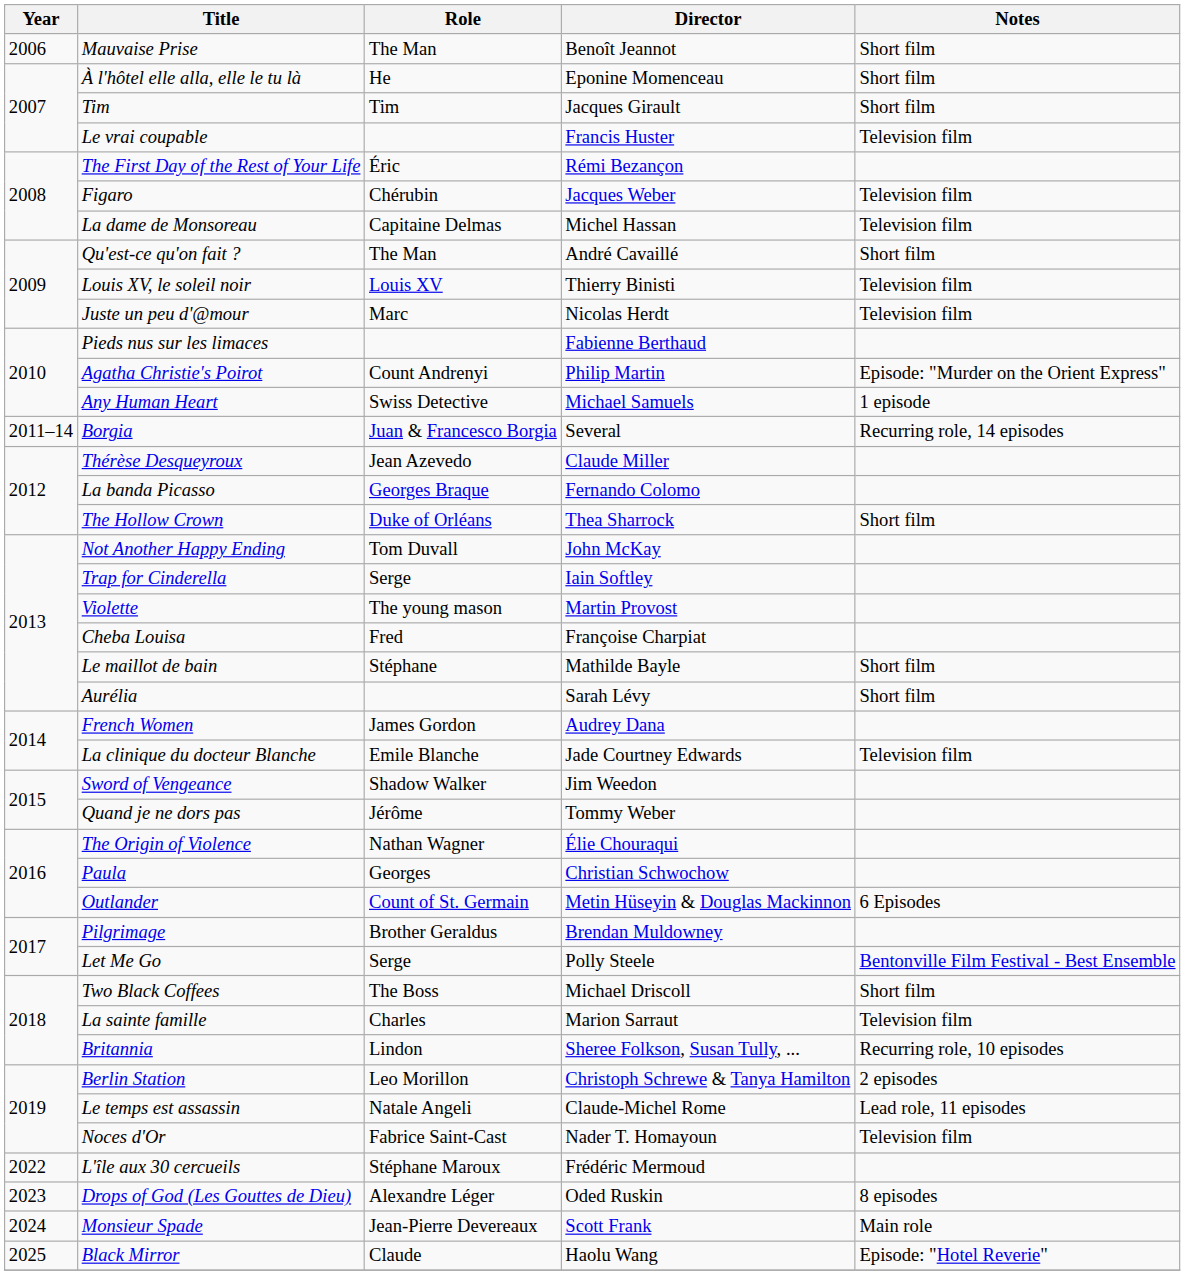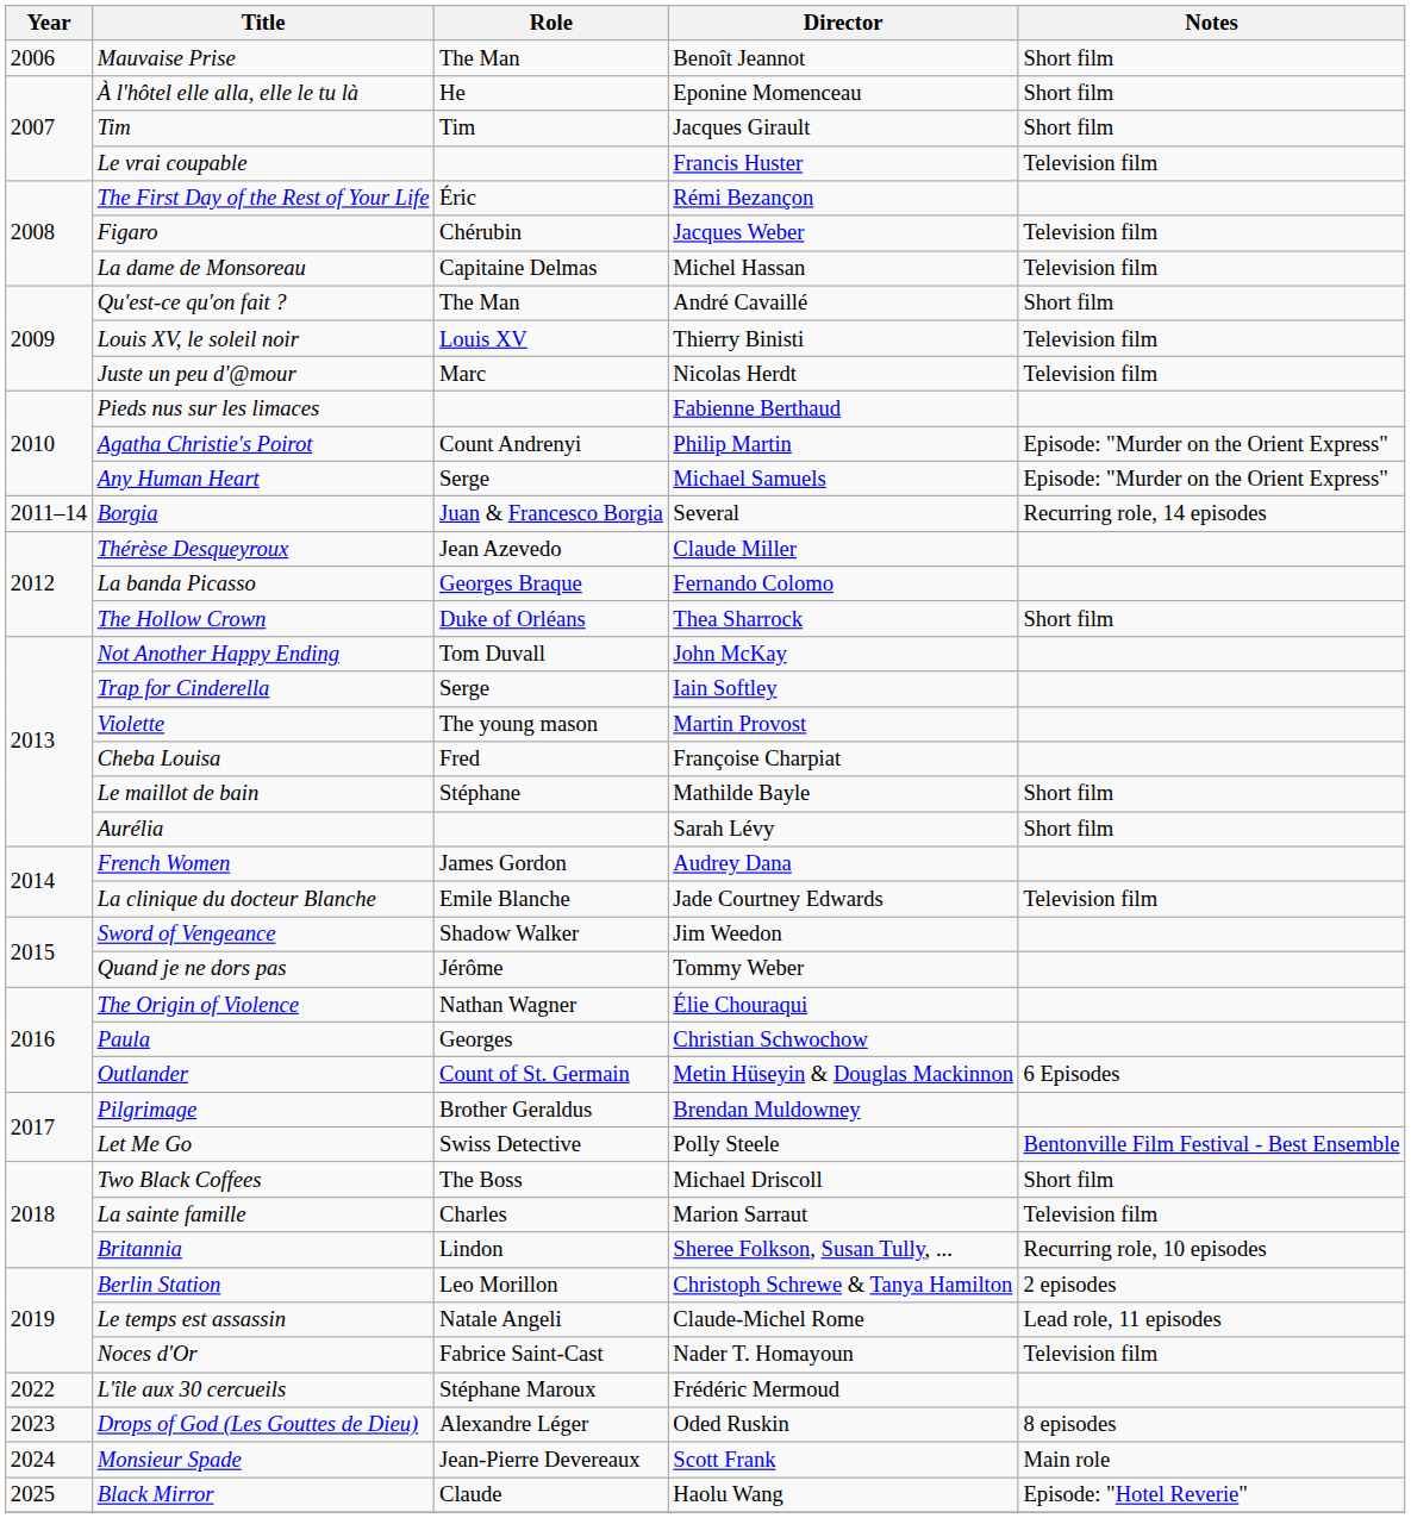 <table class="wikitable sortable">
 <tr>
 <th>Year</th>
 <th>Title</th>
 <th>Role</th>
 <th>Director</th>
 <th class="unsortable">Notes</th>
 </tr>
 <tr>
 <td rowspan=1>2006</td>
 <td><em>Mauvaise Prise</em></td>
 <td>The Man</td>
 <td>Benoît Jeannot</td>
 <td>Short film</td>
 </tr>
 <tr>
 <td rowspan=3>2007</td>
 <td><em>À l'hôtel elle alla, elle le tu là</em></td>
 <td>He</td>
 <td>Eponine Momenceau</td>
 <td>Short film</td>
 </tr>
 <tr>
 <td><em>Tim</em></td>
 <td>Tim</td>
 <td>Jacques Girault</td>
 <td>Short film</td>
 </tr>
 <tr>
 <td><em>Le vrai coupable</em></td>
 <td></td>
 <td><a href='#'>Francis Huster</a></td>
 <td>Television film</td>
 </tr>
 <tr>
 <td rowspan=3>2008</td>
 <td><em><a href='#'>The First Day of the Rest of Your Life</a></em></td>
 <td>Éric</td>
 <td><a href='#'>Rémi Bezançon</a></td>
 <td></td>
 </tr>
 <tr>
 <td><em>Figaro</em></td>
 <td>Chérubin</td>
 <td><a href='#'>Jacques Weber</a></td>
 <td>Television film</td>
 </tr>
 <tr>
 <td><em>La dame de Monsoreau</em></td>
 <td>Capitaine Delmas</td>
 <td>Michel Hassan</td>
 <td>Television film</td>
 </tr>
 <tr>
 <td rowspan=3>2009</td>
 <td><em>Qu'est-ce qu'on fait ?</em></td>
 <td>The Man</td>
 <td>André Cavaillé</td>
 <td>Short film</td>
 </tr>
 <tr>
 <td><em>Louis XV, le soleil noir</em></td>
 <td><a href='#'>Louis XV</a></td>
 <td>Thierry Binisti</td>
 <td>Television film</td>
 </tr>
 <tr>
 <td><em>Juste un peu d'@mour</em></td>
 <td>Marc</td>
 <td>Nicolas Herdt</td>
 <td>Television film</td>
 </tr>
 <tr>
 <td rowspan=3>2010</td>
 <td><em>Pieds nus sur les limaces</em></td>
 <td></td>
 <td><a href='#'>Fabienne Berthaud</a></td>
 <td></td>
 </tr>
 <tr>
 <td><em><a href='#'>Agatha Christie's Poirot</a></em></td>
 <td>Count Andrenyi</td>
 <td><a href='#'>Philip Martin</a></td>
 <td>Episode: "Murder on the Orient Express"</td>
 </tr>
 <tr>
 <td><em><a href='#'>Any Human Heart</a></em></td>
-<td>Swiss Detective</td>
+<td>Serge</td>
 <td><a href='#'>Michael Samuels</a></td>
-<td>1 episode</td>
+<td>Episode: "Murder on the Orient Express"</td>
 </tr>
 <tr>
 <td rowspan=1>2011–14</td>
 <td><em><a href='#'>Borgia</a></em></td>
 <td><a href='#'>Juan</a> & <a href='#'>Francesco Borgia</a></td>
 <td>Several</td>
 <td>Recurring role, 14 episodes</td>
 </tr>
 <tr>
 <td rowspan=3>2012</td>
 <td><em><a href='#'>Thérèse Desqueyroux</a></em></td>
 <td>Jean Azevedo</td>
 <td><a href='#'>Claude Miller</a></td>
 <td></td>
 </tr>
 <tr>
 <td><em>La banda Picasso</em></td>
 <td><a href='#'>Georges Braque</a></td>
 <td><a href='#'>Fernando Colomo</a></td>
 <td></td>
 </tr>
 <tr>
 <td><em><a href='#'>The Hollow Crown</a></em></td>
 <td><a href='#'>Duke of Orléans</a></td>
 <td><a href='#'>Thea Sharrock</a></td>
 <td>Short film</td>
 </tr>
 <tr>
 <td rowspan=6>2013</td>
 <td><em><a href='#'>Not Another Happy Ending</a></em></td>
 <td>Tom Duvall</td>
 <td><a href='#'>John McKay</a></td>
 <td></td>
 </tr>
 <tr>
 <td><em><a href='#'>Trap for Cinderella</a></em></td>
 <td>Serge</td>
 <td><a href='#'>Iain Softley</a></td>
 <td></td>
 </tr>
 <tr>
 <td><em><a href='#'>Violette</a></em></td>
 <td>The young mason</td>
 <td><a href='#'>Martin Provost</a></td>
 <td></td>
 </tr>
 <tr>
 <td><em>Cheba Louisa</em></td>
 <td>Fred</td>
 <td>Françoise Charpiat</td>
 <td></td>
 </tr>
 <tr>
 <td><em>Le maillot de bain</em></td>
 <td>Stéphane</td>
 <td>Mathilde Bayle</td>
 <td>Short film</td>
 </tr>
 <tr>
 <td><em>Aurélia</em></td>
 <td></td>
 <td>Sarah Lévy</td>
 <td>Short film</td>
 </tr>
 <tr>
 <td rowspan=2>2014</td>
 <td><em><a href='#'>French Women</a></em></td>
 <td>James Gordon</td>
 <td><a href='#'>Audrey Dana</a></td>
 <td></td>
 </tr>
 <tr>
 <td><em>La clinique du docteur Blanche</em></td>
 <td>Emile Blanche</td>
 <td>Jade Courtney Edwards</td>
 <td>Television film</td>
 </tr>
 <tr>
 <td rowspan=2>2015</td>
 <td><em><a href='#'>Sword of Vengeance</a></em></td>
 <td>Shadow Walker</td>
 <td>Jim Weedon</td>
 <td></td>
 </tr>
 <tr>
 <td><em>Quand je ne dors pas</em></td>
 <td>Jérôme</td>
 <td>Tommy Weber</td>
 <td></td>
 </tr>
 <tr>
 <td rowspan=3>2016</td>
 <td><em><a href='#'>The Origin of Violence</a></em></td>
 <td>Nathan Wagner</td>
 <td><a href='#'>Élie Chouraqui</a></td>
 <td></td>
 </tr>
 <tr>
 <td><em><a href='#'>Paula</a></em></td>
 <td>Georges</td>
 <td><a href='#'>Christian Schwochow</a></td>
 <td></td>
 </tr>
 <tr>
 <td><em><a href='#'>Outlander</a></em></td>
 <td><a href='#'>Count of St. Germain</a></td>
 <td><a href='#'>Metin Hüseyin</a> & <a href='#'>Douglas Mackinnon</a></td>
 <td>6 Episodes</td>
 </tr>
 <tr>
 <td rowspan=2>2017</td>
 <td><em><a href='#'>Pilgrimage</a></em></td>
 <td>Brother Geraldus</td>
 <td><a href='#'>Brendan Muldowney</a></td>
 <td></td>
 </tr>
 <tr>
 <td><em>Let Me Go</em></td>
-<td>Serge</td>
+<td>Swiss Detective</td>
 <td>Polly Steele</td>
 <td><a href='#'>Bentonville Film Festival - Best Ensemble</a></td>
 </tr>
 <tr>
 <td rowspan=3>2018</td>
 <td><em>Two Black Coffees</em></td>
 <td>The Boss</td>
 <td>Michael Driscoll</td>
 <td>Short film</td>
 </tr>
 <tr>
 <td><em>La sainte famille</em></td>
 <td>Charles</td>
 <td>Marion Sarraut</td>
 <td>Television film</td>
 </tr>
 <tr>
 <td><em><a href='#'>Britannia</a></em></td>
 <td>Lindon</td>
 <td><a href='#'>Sheree Folkson</a>, <a href='#'>Susan Tully</a>, ...</td>
 <td>Recurring role, 10 episodes</td>
 </tr>
 <tr>
 <td rowspan="3">2019</td>
 <td><em><a href='#'>Berlin Station</a></em></td>
 <td>Leo Morillon</td>
 <td><a href='#'>Christoph Schrewe</a> & <a href='#'>Tanya Hamilton</a></td>
 <td>2 episodes</td>
 </tr>
 <tr>
 <td><em>Le temps est assassin</em></td>
 <td>Natale Angeli</td>
 <td>Claude-Michel Rome</td>
 <td>Lead role, 11 episodes</td>
 </tr>
 <tr>
 <td><em>Noces d'Or</em></td>
 <td>Fabrice Saint-Cast</td>
 <td>Nader T. Homayoun</td>
 <td>Television film</td>
 </tr>
 <tr>
 <td rowspan=1>2022</td>
 <td><em>L'île aux 30 cercueils</em></td>
 <td>Stéphane Maroux</td>
 <td>Frédéric Mermoud</td>
 <td></td>
 </tr>
 <tr>
 <td rowspan=1>2023</td>
 <td><em><a href='#'>Drops of God (Les Gouttes de Dieu)</a></em></td>
 <td>Alexandre Léger</td>
 <td>Oded Ruskin</td>
 <td>8 episodes</td>
 </tr>
 <tr>
 <td rowspan=1>2024</td>
 <td><em><a href='#'>Monsieur Spade</a></em></td>
 <td>Jean-Pierre Devereaux</td>
 <td><a href='#'>Scott Frank</a></td>
 <td>Main role</td>
 </tr>
 <tr>
 <td rowspan=1>2025</td>
 <td><em><a href='#'>Black Mirror</a></em></td>
 <td>Claude</td>
 <td>Haolu Wang</td>
 <td>Episode: "<a href='#'>Hotel Reverie</a>"</td>
 </tr>
 <tr>
 </tr>
 </table>
